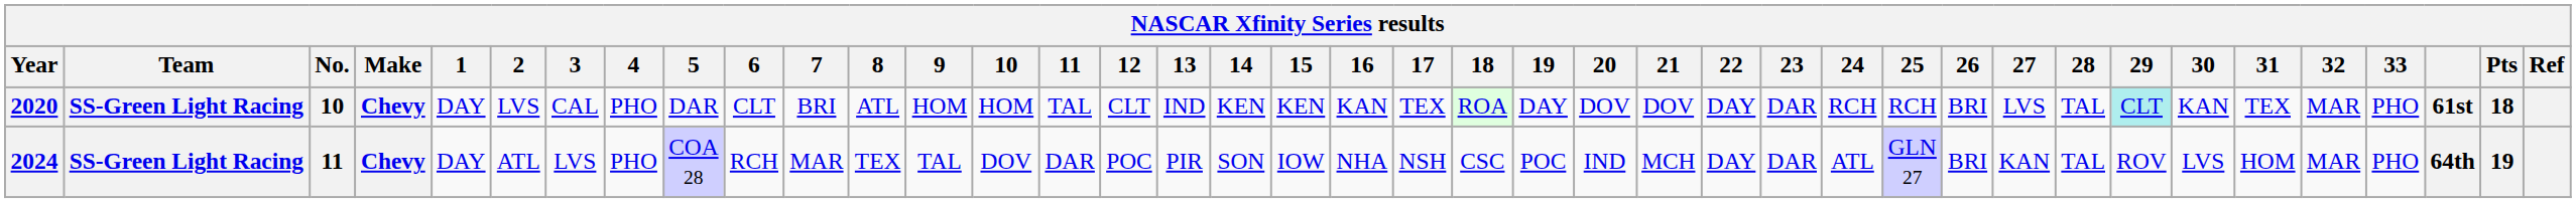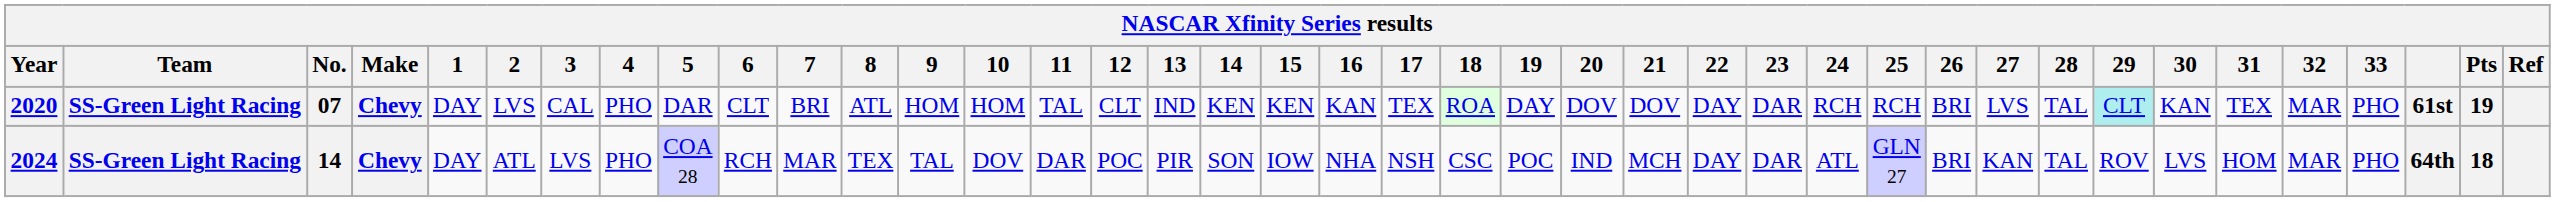 <table class="wikitable" style="text-align:center; font-size:75%">
 <tr>
 <th colspan=42><a href='#'>NASCAR Xfinity Series</a> results</th>
 </tr>
 <tr>
 <th>Year</th>
 <th>Team</th>
 <th>No.</th>
 <th>Make</th>
 <th>1</th>
 <th>2</th>
 <th>3</th>
 <th>4</th>
 <th>5</th>
 <th>6</th>
 <th>7</th>
 <th>8</th>
 <th>9</th>
 <th>10</th>
 <th>11</th>
 <th>12</th>
 <th>13</th>
 <th>14</th>
 <th>15</th>
 <th>16</th>
 <th>17</th>
 <th>18</th>
 <th>19</th>
 <th>20</th>
 <th>21</th>
 <th>22</th>
 <th>23</th>
 <th>24</th>
 <th>25</th>
 <th>26</th>
 <th>27</th>
 <th>28</th>
 <th>29</th>
 <th>30</th>
 <th>31</th>
 <th>32</th>
 <th>33</th>
 <th></th>
 <th>Pts</th>
 <th>Ref</th>
 </tr>
 <tr>
 <th><a href='#'>2020</a></th>
 <th nowrap><a href='#'>SS-Green Light Racing</a></th>
-<th>10</th>
+<th>07</th>
 <th><a href='#'>Chevy</a></th>
 <td><a href='#'>DAY</a></td>
 <td><a href='#'>LVS</a></td>
 <td><a href='#'>CAL</a></td>
 <td><a href='#'>PHO</a></td>
 <td><a href='#'>DAR</a></td>
 <td><a href='#'>CLT</a></td>
 <td><a href='#'>BRI</a></td>
 <td><a href='#'>ATL</a></td>
 <td><a href='#'>HOM</a></td>
 <td><a href='#'>HOM</a></td>
 <td><a href='#'>TAL</a></td>
 <td><a href='#'>CLT</a></td>
 <td><a href='#'>IND</a></td>
 <td><a href='#'>KEN</a></td>
 <td><a href='#'>KEN</a></td>
 <td><a href='#'>KAN</a></td>
 <td><a href='#'>TEX</a></td>
 <td style="background:#DFFFDF;"><a href='#'>ROA</a><br></td>
 <td><a href='#'>DAY</a></td>
 <td><a href='#'>DOV</a></td>
 <td><a href='#'>DOV</a></td>
 <td><a href='#'>DAY</a></td>
 <td><a href='#'>DAR</a></td>
 <td><a href='#'>RCH</a></td>
 <td><a href='#'>RCH</a></td>
 <td><a href='#'>BRI</a></td>
 <td><a href='#'>LVS</a></td>
 <td><a href='#'>TAL</a></td>
 <td style="background: paleturquoise;"><a href='#'>CLT</a></td>
 <td><a href='#'>KAN</a></td>
 <td><a href='#'>TEX</a></td>
 <td><a href='#'>MAR</a></td>
 <td><a href='#'>PHO</a></td>
 <th>61st</th>
-<th>18</th>
+<th>19</th>
 <th></th>
 </tr>
 <tr>
 <th><a href='#'>2024</a></th>
 <th><a href='#'>SS-Green Light Racing</a></th>
-<th>11</th>
+<th>14</th>
 <th><a href='#'>Chevy</a></th>
 <td><a href='#'>DAY</a></td>
 <td><a href='#'>ATL</a></td>
 <td><a href='#'>LVS</a></td>
 <td><a href='#'>PHO</a></td>
 <td style="background:#CFCFFF;"><a href='#'>COA</a><br><small>28</small></td>
 <td><a href='#'>RCH</a></td>
 <td><a href='#'>MAR</a></td>
 <td><a href='#'>TEX</a></td>
 <td><a href='#'>TAL</a></td>
 <td><a href='#'>DOV</a></td>
 <td><a href='#'>DAR</a></td>
 <td><a href='#'>POC</a></td>
 <td><a href='#'>PIR</a></td>
 <td><a href='#'>SON</a></td>
 <td><a href='#'>IOW</a></td>
 <td><a href='#'>NHA</a></td>
 <td><a href='#'>NSH</a></td>
 <td><a href='#'>CSC</a></td>
 <td><a href='#'>POC</a></td>
 <td><a href='#'>IND</a></td>
 <td><a href='#'>MCH</a></td>
 <td><a href='#'>DAY</a></td>
 <td><a href='#'>DAR</a></td>
 <td><a href='#'>ATL</a></td>
 <td style="background:#CFCFFF;"><a href='#'>GLN</a><br><small>27</small></td>
 <td><a href='#'>BRI</a></td>
 <td><a href='#'>KAN</a></td>
 <td><a href='#'>TAL</a></td>
 <td><a href='#'>ROV</a></td>
 <td><a href='#'>LVS</a></td>
 <td><a href='#'>HOM</a></td>
 <td><a href='#'>MAR</a></td>
 <td><a href='#'>PHO</a></td>
 <th>64th</th>
-<th>19</th>
+<th>18</th>
 <th></th>
 </tr>
 </table>
